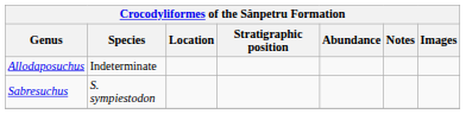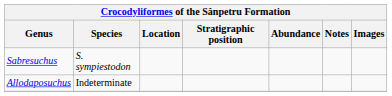 <table class="wikitable" align="center">
 <tr>
 <th colspan="7" align="center"><a href='#'>Crocodyliformes</a> <strong>of the Sânpetru Formation</strong></th>
 </tr>
 <tr>
 <th>Genus</th>
 <th>Species</th>
 <th>Location</th>
 <th>Stratigraphic position</th>
 <th>Abundance</th>
 <th>Notes</th>
 <th>Images</th>
 </tr>
 <tr>
+<td><em><a href='#'>Sabresuchus</a></em></td>
+<td><em>S. sympiestodon</em></td>
+<td></td>
+<td></td>
+<td></td>
+<td></td>
+<td></td>
+</tr>
+<tr>
 <td><em><a href='#'>Allodaposuchus</a></em></td>
 <td>Indeterminate</td>
 <td></td>
 <td></td>
 <td></td>
 <td></td>
 <td></td>
 </tr>
 <tr>
-<td><em><a href='#'>Sabresuchus</a></em></td>
-<td><em>S. sympiestodon</em></td>
-<td></td>
-<td></td>
-<td></td>
-<td></td>
-<td></td>
-</tr>
-<tr>
 </tr>
 </table>
